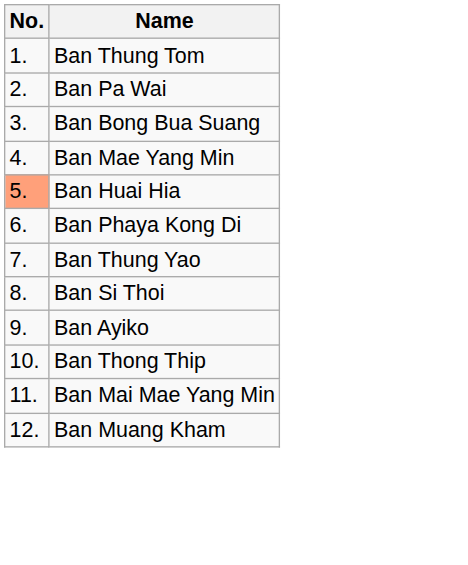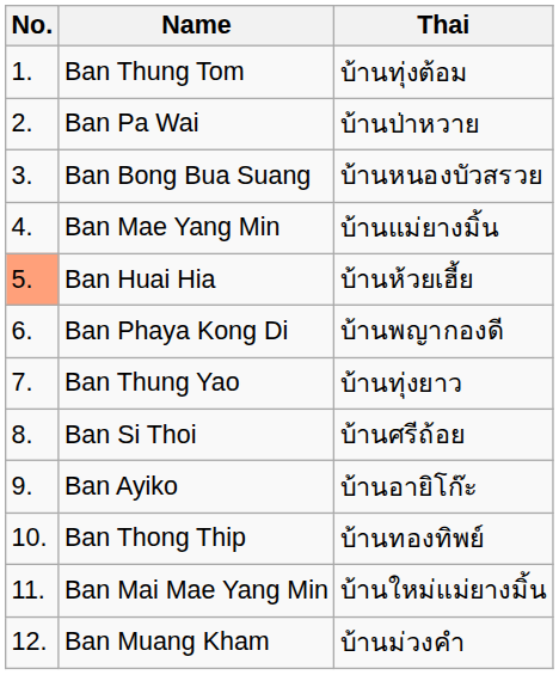 <table class="wikitable sortable">
 <tr>
 <th>No.</th>
 <th>Name</th>
+<th>Thai</th>
 </tr>
 <tr>
 <td>1.</td>
 <td>Ban Thung Tom</td>
+<td>บ้านทุ่งต้อม</td>
 </tr>
 <tr>
 <td>2.</td>
 <td>Ban Pa Wai</td>
+<td>บ้านป่าหวาย</td>
 </tr>
 <tr>
 <td>3.</td>
 <td>Ban Bong Bua Suang</td>
+<td>บ้านหนองบัวสรวย</td>
 </tr>
 <tr>
 <td>4.</td>
 <td>Ban Mae Yang Min</td>
+<td>บ้านแม่ยางมิ้น</td>
 </tr>
 <tr>
 <td style="background: lightsalmon;">5.</td>
 <td>Ban Huai Hia</td>
+<td>บ้านห้วยเฮี้ย</td>
 </tr>
 <tr>
 <td>6.</td>
 <td>Ban Phaya Kong Di</td>
+<td>บ้านพญากองดี</td>
 </tr>
 <tr>
 <td>7.</td>
 <td>Ban Thung Yao</td>
+<td>บ้านทุ่งยาว</td>
 </tr>
 <tr>
 <td>8.</td>
 <td>Ban Si Thoi</td>
+<td>บ้านศรีถ้อย</td>
 </tr>
 <tr>
 <td>9.</td>
 <td>Ban Ayiko</td>
+<td>บ้านอายิโก๊ะ</td>
 </tr>
 <tr>
 <td>10.</td>
 <td>Ban Thong Thip</td>
+<td>บ้านทองทิพย์</td>
 </tr>
 <tr>
 <td>11.</td>
 <td>Ban Mai Mae Yang Min</td>
+<td>บ้านใหม่แม่ยางมิ้น</td>
 </tr>
 <tr>
 <td>12.</td>
 <td>Ban Muang Kham</td>
+<td>บ้านม่วงคำ</td>
 </tr>
 </table>
